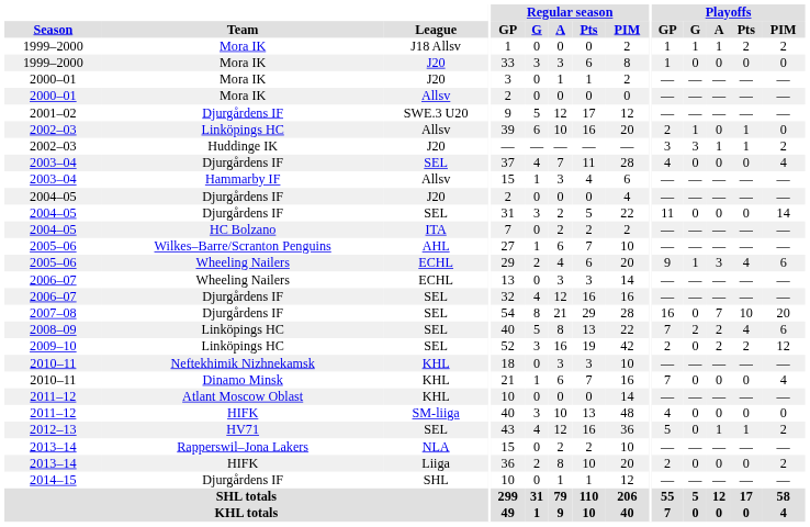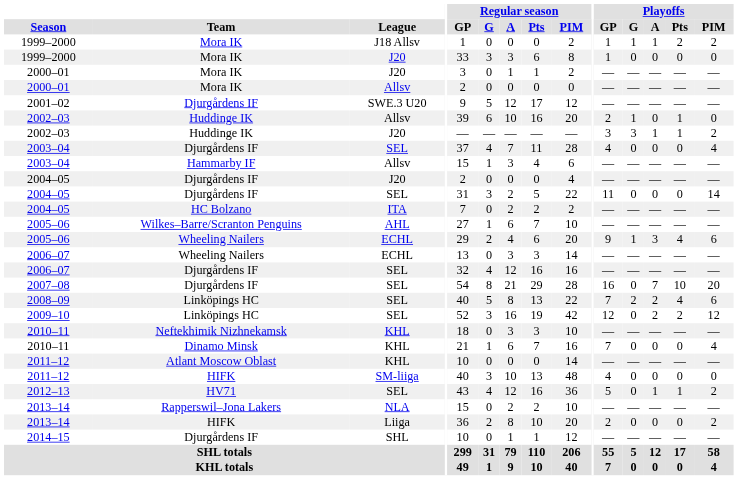 <table border="0" cellpadding="1" cellspacing="0" style="text-align:center; width:60em">
 <tr bgcolor="#e0e0e0">
 <th colspan="3" bgcolor="#ffffff"></th>
 <th rowspan="99" bgcolor="#ffffff"></th>
 <th colspan="5"><a href='#'>Regular season</a></th>
 <th rowspan="99" bgcolor="#ffffff"></th>
 <th colspan="5"><a href='#'>Playoffs</a></th>
 </tr>
 <tr bgcolor="#e0e0e0">
 <th><a href='#'>Season</a></th>
 <th>Team</th>
 <th>League</th>
 <th>GP</th>
 <th><a href='#'>G</a></th>
 <th><a href='#'>A</a></th>
 <th><a href='#'>Pts</a></th>
 <th><a href='#'>PIM</a></th>
 <th>GP</th>
 <th>G</th>
 <th>A</th>
 <th>Pts</th>
 <th>PIM</th>
 </tr>
 <tr>
 <td>1999–2000</td>
 <td><a href='#'>Mora IK</a></td>
 <td>J18 Allsv</td>
 <td>1</td>
 <td>0</td>
 <td>0</td>
 <td>0</td>
 <td>2</td>
 <td>1</td>
 <td>1</td>
 <td>1</td>
 <td>2</td>
 <td>2</td>
 </tr>
 <tr bgcolor="#f0f0f0">
 <td>1999–2000</td>
 <td>Mora IK</td>
 <td><a href='#'>J20</a></td>
 <td>33</td>
 <td>3</td>
 <td>3</td>
 <td>6</td>
 <td>8</td>
 <td>1</td>
 <td>0</td>
 <td>0</td>
 <td>0</td>
 <td>0</td>
 </tr>
 <tr>
 <td>2000–01</td>
 <td>Mora IK</td>
 <td>J20</td>
 <td>3</td>
 <td>0</td>
 <td>1</td>
 <td>1</td>
 <td>2</td>
 <td>—</td>
 <td>—</td>
 <td>—</td>
 <td>—</td>
 <td>—</td>
 </tr>
 <tr bgcolor="#f0f0f0">
 <td><a href='#'>2000–01</a></td>
 <td>Mora IK</td>
 <td><a href='#'>Allsv</a></td>
 <td>2</td>
 <td>0</td>
 <td>0</td>
 <td>0</td>
 <td>0</td>
 <td>—</td>
 <td>—</td>
 <td>—</td>
 <td>—</td>
 <td>—</td>
 </tr>
 <tr>
 <td>2001–02</td>
 <td><a href='#'>Djurgårdens IF</a></td>
 <td>SWE.3 U20</td>
 <td>9</td>
 <td>5</td>
 <td>12</td>
 <td>17</td>
 <td>12</td>
 <td>—</td>
 <td>—</td>
 <td>—</td>
 <td>—</td>
 <td>—</td>
 </tr>
 <tr bgcolor="#f0f0f0">
 <td><a href='#'>2002–03</a></td>
-<td><a href='#'>Linköpings HC</a></td>
+<td><a href='#'>Huddinge IK</a></td>
 <td>Allsv</td>
 <td>39</td>
 <td>6</td>
 <td>10</td>
 <td>16</td>
 <td>20</td>
 <td>2</td>
 <td>1</td>
 <td>0</td>
 <td>1</td>
 <td>0</td>
 </tr>
 <tr>
 <td>2002–03</td>
 <td>Huddinge IK</td>
 <td>J20</td>
 <td>—</td>
 <td>—</td>
 <td>—</td>
 <td>—</td>
 <td>—</td>
 <td>3</td>
 <td>3</td>
 <td>1</td>
 <td>1</td>
 <td>2</td>
 </tr>
 <tr bgcolor="#f0f0f0">
 <td><a href='#'>2003–04</a></td>
 <td>Djurgårdens IF</td>
 <td><a href='#'>SEL</a></td>
 <td>37</td>
 <td>4</td>
 <td>7</td>
 <td>11</td>
 <td>28</td>
 <td>4</td>
 <td>0</td>
 <td>0</td>
 <td>0</td>
 <td>4</td>
 </tr>
 <tr>
 <td><a href='#'>2003–04</a></td>
 <td><a href='#'>Hammarby IF</a></td>
 <td>Allsv</td>
 <td>15</td>
 <td>1</td>
 <td>3</td>
 <td>4</td>
 <td>6</td>
 <td>—</td>
 <td>—</td>
 <td>—</td>
 <td>—</td>
 <td>—</td>
 </tr>
 <tr bgcolor="#f0f0f0">
 <td>2004–05</td>
 <td>Djurgårdens IF</td>
 <td>J20</td>
 <td>2</td>
 <td>0</td>
 <td>0</td>
 <td>0</td>
 <td>4</td>
 <td>—</td>
 <td>—</td>
 <td>—</td>
 <td>—</td>
 <td>—</td>
 </tr>
 <tr>
 <td><a href='#'>2004–05</a></td>
 <td>Djurgårdens IF</td>
 <td>SEL</td>
 <td>31</td>
 <td>3</td>
 <td>2</td>
 <td>5</td>
 <td>22</td>
 <td>11</td>
 <td>0</td>
 <td>0</td>
 <td>0</td>
 <td>14</td>
 </tr>
 <tr bgcolor="#f0f0f0">
 <td><a href='#'>2004–05</a></td>
 <td><a href='#'>HC Bolzano</a></td>
 <td><a href='#'>ITA</a></td>
 <td>7</td>
 <td>0</td>
 <td>2</td>
 <td>2</td>
 <td>2</td>
 <td>—</td>
 <td>—</td>
 <td>—</td>
 <td>—</td>
 <td>—</td>
 </tr>
 <tr>
 <td><a href='#'>2005–06</a></td>
 <td><a href='#'>Wilkes–Barre/Scranton Penguins</a></td>
 <td><a href='#'>AHL</a></td>
 <td>27</td>
 <td>1</td>
 <td>6</td>
 <td>7</td>
 <td>10</td>
 <td>—</td>
 <td>—</td>
 <td>—</td>
 <td>—</td>
 <td>—</td>
 </tr>
 <tr bgcolor="#f0f0f0">
 <td><a href='#'>2005–06</a></td>
 <td><a href='#'>Wheeling Nailers</a></td>
 <td><a href='#'>ECHL</a></td>
 <td>29</td>
 <td>2</td>
 <td>4</td>
 <td>6</td>
 <td>20</td>
 <td>9</td>
 <td>1</td>
 <td>3</td>
 <td>4</td>
 <td>6</td>
 </tr>
 <tr>
 <td><a href='#'>2006–07</a></td>
 <td>Wheeling Nailers</td>
 <td>ECHL</td>
 <td>13</td>
 <td>0</td>
 <td>3</td>
 <td>3</td>
 <td>14</td>
 <td>—</td>
 <td>—</td>
 <td>—</td>
 <td>—</td>
 <td>—</td>
 </tr>
 <tr bgcolor="#f0f0f0">
 <td><a href='#'>2006–07</a></td>
 <td>Djurgårdens IF</td>
 <td>SEL</td>
 <td>32</td>
 <td>4</td>
 <td>12</td>
 <td>16</td>
 <td>16</td>
 <td>—</td>
 <td>—</td>
 <td>—</td>
 <td>—</td>
 <td>—</td>
 </tr>
 <tr>
 <td><a href='#'>2007–08</a></td>
 <td>Djurgårdens IF</td>
 <td>SEL</td>
 <td>54</td>
 <td>8</td>
 <td>21</td>
 <td>29</td>
 <td>28</td>
 <td>16</td>
 <td>0</td>
 <td>7</td>
 <td>10</td>
 <td>20</td>
 </tr>
 <tr bgcolor="#f0f0f0">
 <td><a href='#'>2008–09</a></td>
 <td>Linköpings HC</td>
 <td>SEL</td>
 <td>40</td>
 <td>5</td>
 <td>8</td>
 <td>13</td>
 <td>22</td>
 <td>7</td>
 <td>2</td>
 <td>2</td>
 <td>4</td>
 <td>6</td>
 </tr>
 <tr>
 <td><a href='#'>2009–10</a></td>
 <td>Linköpings HC</td>
 <td>SEL</td>
 <td>52</td>
 <td>3</td>
 <td>16</td>
 <td>19</td>
 <td>42</td>
-<td>2</td>
+<td>12</td>
 <td>0</td>
 <td>2</td>
 <td>2</td>
 <td>12</td>
 </tr>
 <tr bgcolor="#f0f0f0">
 <td><a href='#'>2010–11</a></td>
 <td><a href='#'>Neftekhimik Nizhnekamsk</a></td>
 <td><a href='#'>KHL</a></td>
 <td>18</td>
 <td>0</td>
 <td>3</td>
 <td>3</td>
 <td>10</td>
 <td>—</td>
 <td>—</td>
 <td>—</td>
 <td>—</td>
 <td>—</td>
 </tr>
 <tr>
 <td>2010–11</td>
 <td><a href='#'>Dinamo Minsk</a></td>
 <td>KHL</td>
 <td>21</td>
 <td>1</td>
 <td>6</td>
 <td>7</td>
 <td>16</td>
 <td>7</td>
 <td>0</td>
 <td>0</td>
 <td>0</td>
 <td>4</td>
 </tr>
 <tr bgcolor="#f0f0f0">
 <td><a href='#'>2011–12</a></td>
 <td><a href='#'>Atlant Moscow Oblast</a></td>
 <td>KHL</td>
 <td>10</td>
 <td>0</td>
 <td>0</td>
 <td>0</td>
 <td>14</td>
 <td>—</td>
 <td>—</td>
 <td>—</td>
 <td>—</td>
 <td>—</td>
 </tr>
 <tr>
 <td><a href='#'>2011–12</a></td>
 <td><a href='#'>HIFK</a></td>
 <td><a href='#'>SM-liiga</a></td>
 <td>40</td>
 <td>3</td>
 <td>10</td>
 <td>13</td>
 <td>48</td>
 <td>4</td>
 <td>0</td>
 <td>0</td>
 <td>0</td>
 <td>0</td>
 </tr>
 <tr bgcolor="#f0f0f0">
 <td><a href='#'>2012–13</a></td>
 <td><a href='#'>HV71</a></td>
 <td>SEL</td>
 <td>43</td>
 <td>4</td>
 <td>12</td>
 <td>16</td>
 <td>36</td>
 <td>5</td>
 <td>0</td>
 <td>1</td>
 <td>1</td>
 <td>2</td>
 </tr>
 <tr>
 <td><a href='#'>2013–14</a></td>
 <td><a href='#'>Rapperswil–Jona Lakers</a></td>
 <td><a href='#'>NLA</a></td>
 <td>15</td>
 <td>0</td>
 <td>2</td>
 <td>2</td>
 <td>10</td>
 <td>—</td>
 <td>—</td>
 <td>—</td>
 <td>—</td>
 <td>—</td>
 </tr>
 <tr bgcolor="#f0f0f0">
 <td><a href='#'>2013–14</a></td>
 <td>HIFK</td>
 <td>Liiga</td>
 <td>36</td>
 <td>2</td>
 <td>8</td>
 <td>10</td>
 <td>20</td>
 <td>2</td>
 <td>0</td>
 <td>0</td>
 <td>0</td>
 <td>2</td>
 </tr>
 <tr>
 <td><a href='#'>2014–15</a></td>
 <td>Djurgårdens IF</td>
 <td>SHL</td>
 <td>10</td>
 <td>0</td>
 <td>1</td>
 <td>1</td>
 <td>12</td>
 <td>—</td>
 <td>—</td>
 <td>—</td>
 <td>—</td>
 <td>—</td>
 </tr>
 <tr bgcolor="#e0e0e0">
 <th colspan="3">SHL totals</th>
 <th>299</th>
 <th>31</th>
 <th>79</th>
 <th>110</th>
 <th>206</th>
 <th>55</th>
 <th>5</th>
 <th>12</th>
 <th>17</th>
 <th>58</th>
 </tr>
 <tr bgcolor="#e0e0e0">
 <th colspan="3">KHL totals</th>
 <th>49</th>
 <th>1</th>
 <th>9</th>
 <th>10</th>
 <th>40</th>
 <th>7</th>
 <th>0</th>
 <th>0</th>
 <th>0</th>
 <th>4</th>
 </tr>
 </table>
